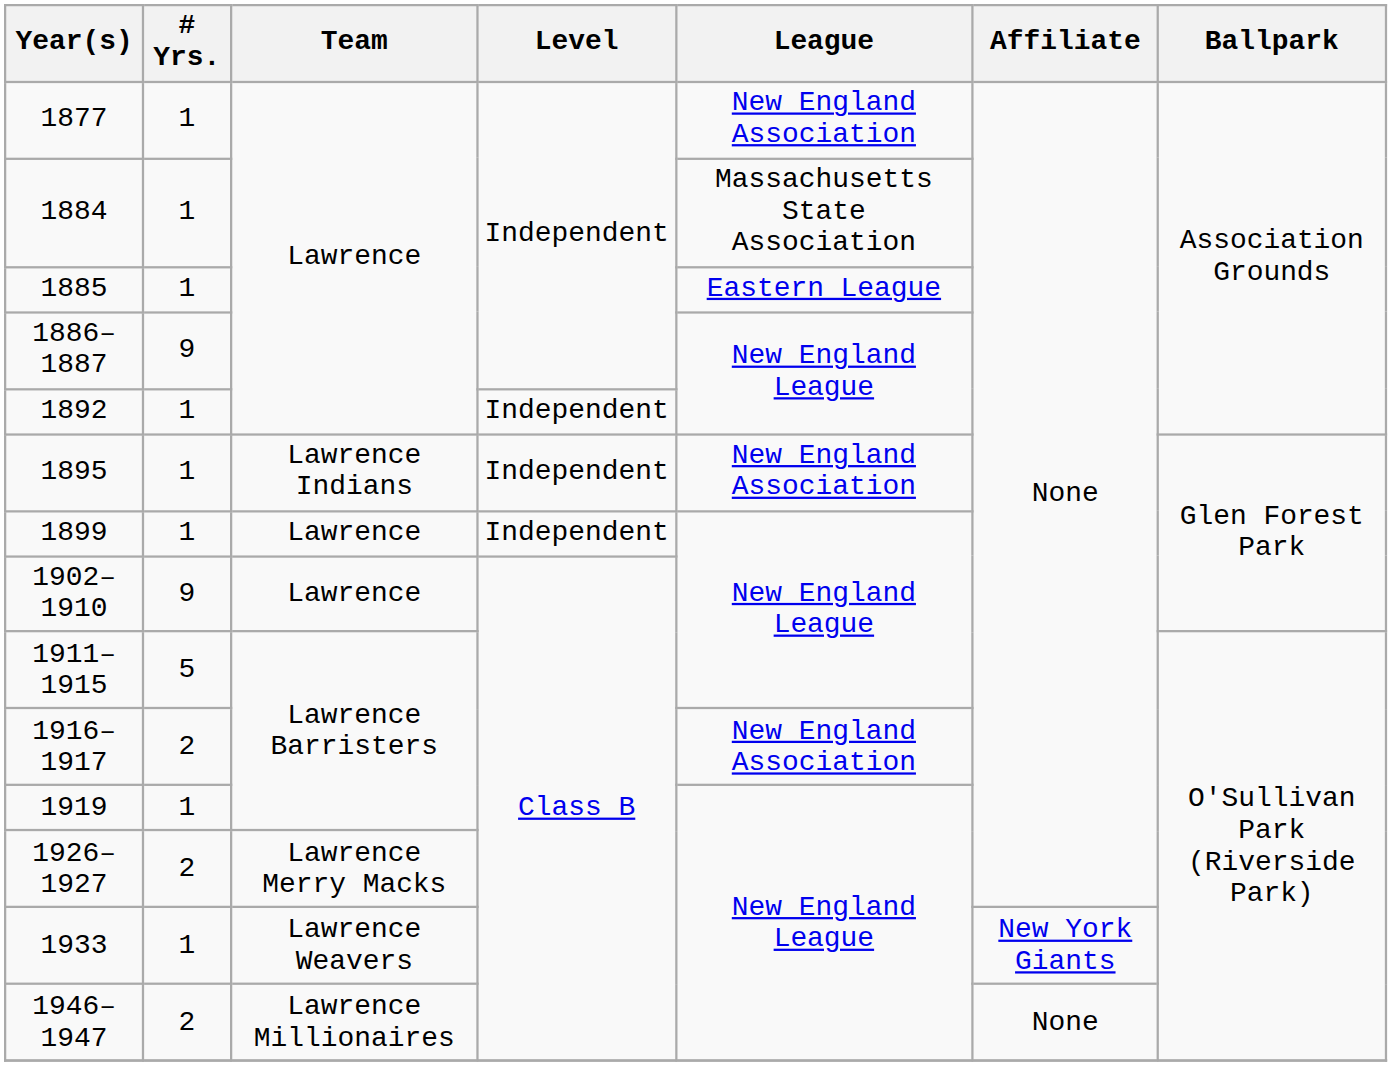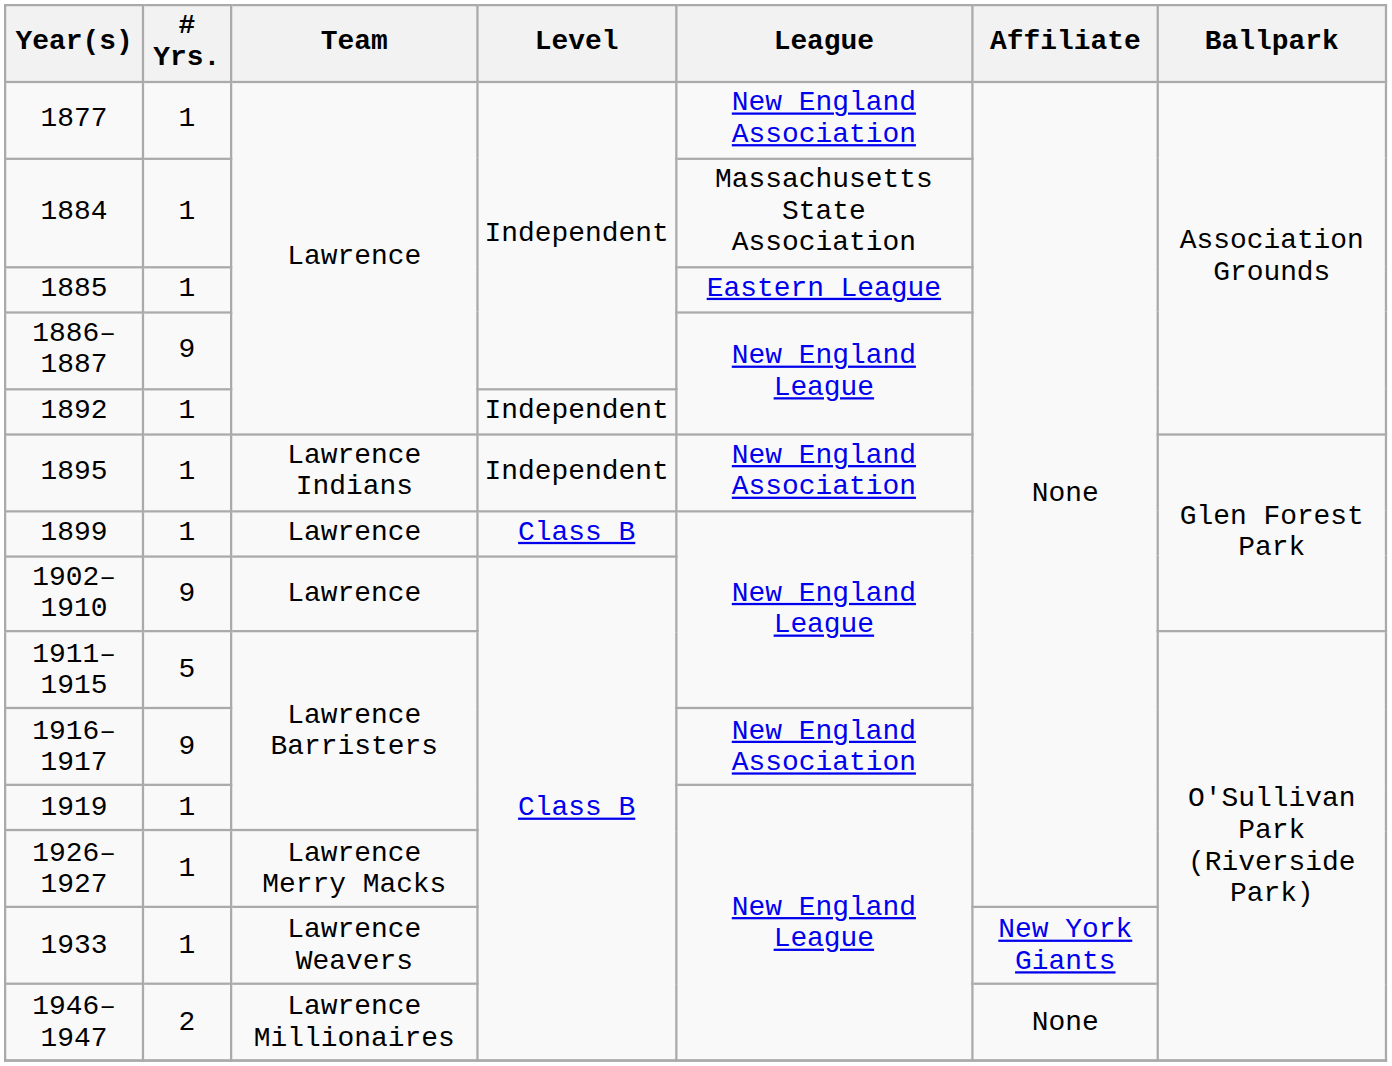 <table class="wikitable" style="text-align:center; font-size: 95%;">
 <tr>
 <th>Year(s)</th>
 <th># Yrs.</th>
 <th>Team</th>
 <th>Level</th>
 <th>League</th>
 <th>Affiliate</th>
 <th>Ballpark</th>
 </tr>
 <tr>
 <td>1877</td>
 <td>1</td>
 <td rowspan=5>Lawrence</td>
 <td rowspan=4>Independent</td>
 <td><a href='#'>New England Association</a></td>
 <td rowspan=12>None</td>
 <td rowspan=5>Association Grounds</td>
 </tr>
 <tr>
 <td>1884</td>
 <td>1</td>
 <td>Massachusetts State Association</td>
 </tr>
 <tr>
 <td>1885</td>
 <td>1</td>
 <td><a href='#'>Eastern League</a></td>
 </tr>
 <tr>
 <td>1886–1887</td>
 <td>9</td>
 <td rowspan=2><a href='#'>New England League</a></td>
 </tr>
 <tr>
 <td>1892</td>
 <td>1</td>
 <td>Independent</td>
 </tr>
 <tr>
 <td>1895</td>
 <td>1</td>
 <td>Lawrence Indians</td>
 <td>Independent</td>
 <td><a href='#'>New England Association</a></td>
 <td rowspan=3>Glen Forest Park</td>
 </tr>
 <tr>
 <td>1899</td>
 <td>1</td>
 <td>Lawrence</td>
-<td>Independent</td>
+<td><a href='#'>Class B</a></td>
 <td rowspan=3><a href='#'>New England League</a></td>
 </tr>
 <tr>
 <td>1902–1910</td>
 <td>9</td>
 <td>Lawrence</td>
 <td rowspan=7><a href='#'>Class B</a></td>
 </tr>
 <tr>
 <td>1911–1915</td>
 <td>5</td>
 <td rowspan=3>Lawrence Barristers</td>
 <td rowspan=6>O'Sullivan Park <br>(Riverside Park)</td>
 </tr>
 <tr>
 <td>1916–1917</td>
-<td>2</td>
+<td>9</td>
 <td><a href='#'>New England Association</a></td>
 </tr>
 <tr>
 <td>1919</td>
 <td>1</td>
 <td rowspan=4><a href='#'>New England League</a></td>
 </tr>
 <tr>
 <td>1926–1927</td>
-<td>2</td>
+<td>1</td>
 <td>Lawrence Merry Macks</td>
 </tr>
 <tr>
 <td>1933</td>
 <td>1</td>
 <td>Lawrence Weavers</td>
 <td><a href='#'>New York Giants</a></td>
 </tr>
 <tr>
 <td>1946–1947</td>
 <td>2</td>
 <td>Lawrence Millionaires</td>
 <td>None</td>
 </tr>
 <tr>
 </tr>
 </table>
